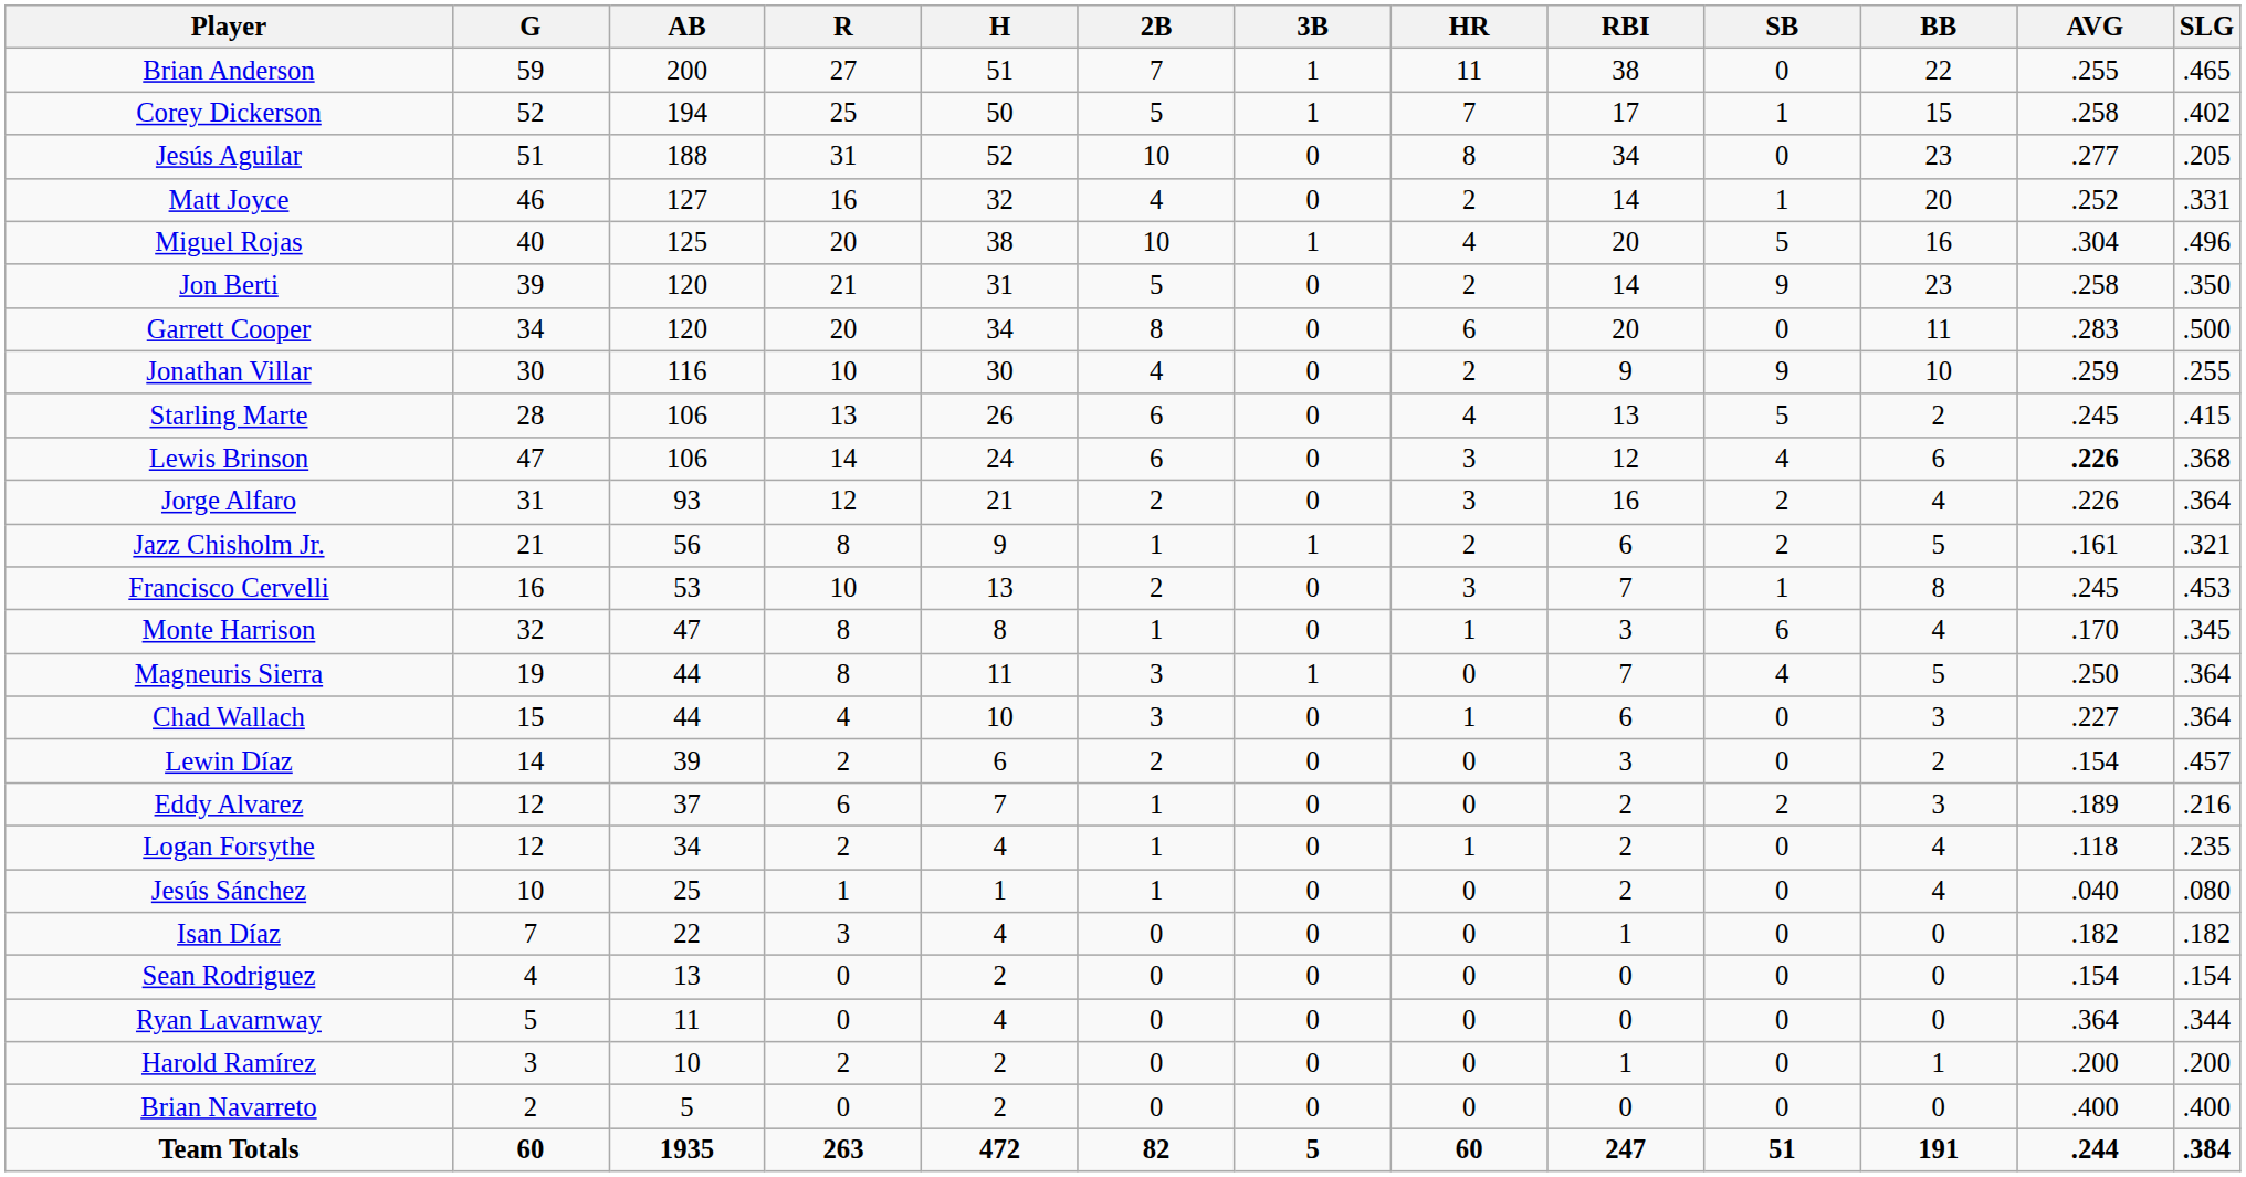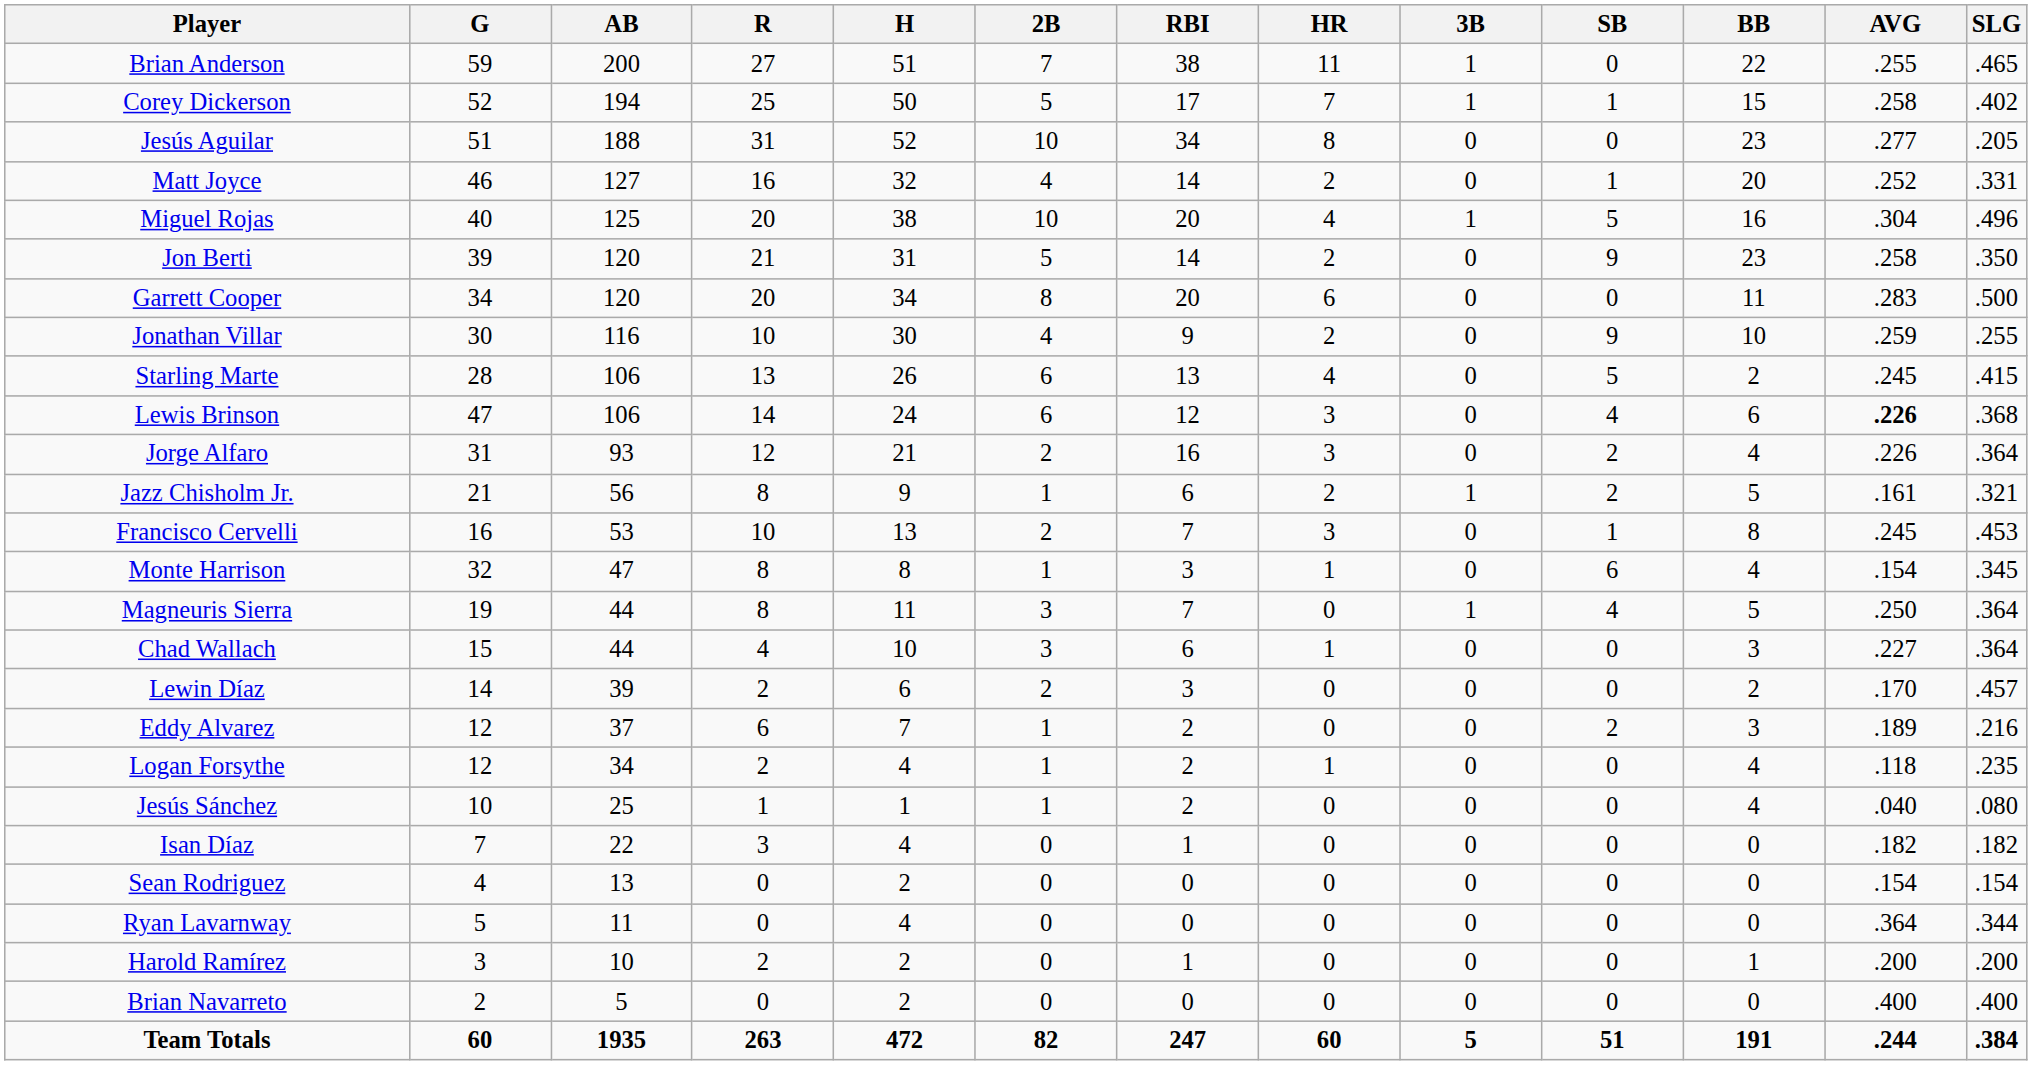 <table class=wikitable style="text-align:center">
 <tr>
 <th bgcolor=#DDDDFF; width="20%">Player</th>
 <th bgcolor=#DDDDFF; width="7%">G</th>
 <th bgcolor=#DDDDFF; width="7%">AB</th>
 <th bgcolor=#DDDDFF; width="7%">R</th>
 <th bgcolor=#DDDDFF; width="7%">H</th>
 <th bgcolor=#DDDDFF; width="7%">2B</th>
+<th bgcolor=#DDDDFF; width="7%">RBI</th>
+<th bgcolor=#DDDDFF; width="7%">HR</th>
 <th bgcolor=#DDDDFF; width="7%">3B</th>
-<th bgcolor=#DDDDFF; width="7%">HR</th>
-<th bgcolor=#DDDDFF; width="7%">RBI</th>
 <th bgcolor=#DDDDFF; width="7%">SB</th>
 <th bgcolor=#DDDDFF; width="7%">BB</th>
 <th bgcolor=#DDDDFF; width="7%">AVG</th>
 <th bgcolor=#DDDDFF; width="7%">SLG</th>
 </tr>
 <tr>
 <td><a href='#'>Brian Anderson</a></td>
 <td>59</td>
 <td>200</td>
 <td>27</td>
 <td>51</td>
 <td>7</td>
+<td>38</td>
+<td>11</td>
 <td>1</td>
-<td>11</td>
-<td>38</td>
 <td>0</td>
 <td>22</td>
 <td>.255</td>
 <td>.465</td>
 </tr>
 <tr>
 <td><a href='#'>Corey Dickerson</a></td>
 <td>52</td>
 <td>194</td>
 <td>25</td>
 <td>50</td>
 <td>5</td>
+<td>17</td>
+<td>7</td>
 <td>1</td>
-<td>7</td>
-<td>17</td>
 <td>1</td>
 <td>15</td>
 <td>.258</td>
 <td>.402</td>
 </tr>
 <tr>
 <td><a href='#'>Jesús Aguilar</a></td>
 <td>51</td>
 <td>188</td>
 <td>31</td>
 <td>52</td>
 <td>10</td>
+<td>34</td>
+<td>8</td>
 <td>0</td>
-<td>8</td>
-<td>34</td>
 <td>0</td>
 <td>23</td>
 <td>.277</td>
 <td>.205</td>
 </tr>
 <tr>
 <td><a href='#'>Matt Joyce</a></td>
 <td>46</td>
 <td>127</td>
 <td>16</td>
 <td>32</td>
 <td>4</td>
+<td>14</td>
+<td>2</td>
 <td>0</td>
-<td>2</td>
-<td>14</td>
 <td>1</td>
 <td>20</td>
 <td>.252</td>
 <td>.331</td>
 </tr>
 <tr>
 <td><a href='#'>Miguel Rojas</a></td>
 <td>40</td>
 <td>125</td>
 <td>20</td>
 <td>38</td>
 <td>10</td>
+<td>20</td>
+<td>4</td>
 <td>1</td>
-<td>4</td>
-<td>20</td>
 <td>5</td>
 <td>16</td>
 <td>.304</td>
 <td>.496</td>
 </tr>
 <tr>
 <td><a href='#'>Jon Berti</a></td>
 <td>39</td>
 <td>120</td>
 <td>21</td>
 <td>31</td>
 <td>5</td>
+<td>14</td>
+<td>2</td>
 <td>0</td>
-<td>2</td>
-<td>14</td>
 <td>9</td>
 <td>23</td>
 <td>.258</td>
 <td>.350</td>
 </tr>
 <tr>
 <td><a href='#'>Garrett Cooper</a></td>
 <td>34</td>
 <td>120</td>
 <td>20</td>
 <td>34</td>
 <td>8</td>
+<td>20</td>
+<td>6</td>
 <td>0</td>
-<td>6</td>
-<td>20</td>
 <td>0</td>
 <td>11</td>
 <td>.283</td>
 <td>.500</td>
 </tr>
 <tr>
 <td><a href='#'>Jonathan Villar</a></td>
 <td>30</td>
 <td>116</td>
 <td>10</td>
 <td>30</td>
 <td>4</td>
+<td>9</td>
+<td>2</td>
 <td>0</td>
-<td>2</td>
-<td>9</td>
 <td>9</td>
 <td>10</td>
 <td>.259</td>
 <td>.255</td>
 </tr>
 <tr>
 <td><a href='#'>Starling Marte</a></td>
 <td>28</td>
 <td>106</td>
 <td>13</td>
 <td>26</td>
 <td>6</td>
+<td>13</td>
+<td>4</td>
 <td>0</td>
-<td>4</td>
-<td>13</td>
 <td>5</td>
 <td>2</td>
 <td>.245</td>
 <td>.415</td>
 </tr>
 <tr>
 <td><a href='#'>Lewis Brinson</a></td>
 <td>47</td>
 <td>106</td>
 <td>14</td>
 <td>24</td>
 <td>6</td>
+<td>12</td>
+<td>3</td>
 <td>0</td>
-<td>3</td>
-<td>12</td>
 <td>4</td>
 <td>6</td>
 <td><strong>.226</strong></td>
 <td>.368</td>
 </tr>
 <tr>
 <td><a href='#'>Jorge Alfaro</a></td>
 <td>31</td>
 <td>93</td>
 <td>12</td>
 <td>21</td>
 <td>2</td>
+<td>16</td>
+<td>3</td>
 <td>0</td>
-<td>3</td>
-<td>16</td>
 <td>2</td>
 <td>4</td>
 <td>.226</td>
 <td>.364</td>
 </tr>
 <tr>
 <td><a href='#'>Jazz Chisholm Jr.</a></td>
 <td>21</td>
 <td>56</td>
 <td>8</td>
 <td>9</td>
 <td>1</td>
+<td>6</td>
+<td>2</td>
 <td>1</td>
-<td>2</td>
-<td>6</td>
 <td>2</td>
 <td>5</td>
 <td>.161</td>
 <td>.321</td>
 </tr>
 <tr>
 <td><a href='#'>Francisco Cervelli</a></td>
 <td>16</td>
 <td>53</td>
 <td>10</td>
 <td>13</td>
 <td>2</td>
+<td>7</td>
+<td>3</td>
 <td>0</td>
-<td>3</td>
-<td>7</td>
 <td>1</td>
 <td>8</td>
 <td>.245</td>
 <td>.453</td>
 </tr>
 <tr>
 <td><a href='#'>Monte Harrison</a></td>
 <td>32</td>
 <td>47</td>
 <td>8</td>
 <td>8</td>
 <td>1</td>
+<td>3</td>
+<td>1</td>
 <td>0</td>
-<td>1</td>
-<td>3</td>
 <td>6</td>
 <td>4</td>
-<td>.170</td>
+<td>.154</td>
 <td>.345</td>
 </tr>
 <tr>
 <td><a href='#'>Magneuris Sierra</a></td>
 <td>19</td>
 <td>44</td>
 <td>8</td>
 <td>11</td>
 <td>3</td>
+<td>7</td>
+<td>0</td>
 <td>1</td>
-<td>0</td>
-<td>7</td>
 <td>4</td>
 <td>5</td>
 <td>.250</td>
 <td>.364</td>
 </tr>
 <tr>
 <td><a href='#'>Chad Wallach</a></td>
 <td>15</td>
 <td>44</td>
 <td>4</td>
 <td>10</td>
 <td>3</td>
+<td>6</td>
+<td>1</td>
 <td>0</td>
-<td>1</td>
-<td>6</td>
 <td>0</td>
 <td>3</td>
 <td>.227</td>
 <td>.364</td>
 </tr>
 <tr>
 <td><a href='#'>Lewin Díaz</a></td>
 <td>14</td>
 <td>39</td>
 <td>2</td>
 <td>6</td>
 <td>2</td>
+<td>3</td>
 <td>0</td>
 <td>0</td>
-<td>3</td>
 <td>0</td>
 <td>2</td>
-<td>.154</td>
+<td>.170</td>
 <td>.457</td>
 </tr>
 <tr>
 <td><a href='#'>Eddy Alvarez</a></td>
 <td>12</td>
 <td>37</td>
 <td>6</td>
 <td>7</td>
 <td>1</td>
+<td>2</td>
 <td>0</td>
 <td>0</td>
-<td>2</td>
 <td>2</td>
 <td>3</td>
 <td>.189</td>
 <td>.216</td>
 </tr>
 <tr>
 <td><a href='#'>Logan Forsythe</a></td>
 <td>12</td>
 <td>34</td>
 <td>2</td>
 <td>4</td>
 <td>1</td>
+<td>2</td>
+<td>1</td>
 <td>0</td>
-<td>1</td>
-<td>2</td>
 <td>0</td>
 <td>4</td>
 <td>.118</td>
 <td>.235</td>
 </tr>
 <tr>
 <td><a href='#'>Jesús Sánchez</a></td>
 <td>10</td>
 <td>25</td>
 <td>1</td>
 <td>1</td>
 <td>1</td>
+<td>2</td>
 <td>0</td>
 <td>0</td>
-<td>2</td>
 <td>0</td>
 <td>4</td>
 <td>.040</td>
 <td>.080</td>
 </tr>
 <tr>
 <td><a href='#'>Isan Díaz</a></td>
 <td>7</td>
 <td>22</td>
 <td>3</td>
 <td>4</td>
 <td>0</td>
+<td>1</td>
 <td>0</td>
 <td>0</td>
-<td>1</td>
 <td>0</td>
 <td>0</td>
 <td>.182</td>
 <td>.182</td>
 </tr>
 <tr>
 <td><a href='#'>Sean Rodriguez</a></td>
 <td>4</td>
 <td>13</td>
 <td>0</td>
 <td>2</td>
 <td>0</td>
 <td>0</td>
 <td>0</td>
 <td>0</td>
 <td>0</td>
 <td>0</td>
 <td>.154</td>
 <td>.154</td>
 </tr>
 <tr>
 <td><a href='#'>Ryan Lavarnway</a></td>
 <td>5</td>
 <td>11</td>
 <td>0</td>
 <td>4</td>
 <td>0</td>
 <td>0</td>
 <td>0</td>
 <td>0</td>
 <td>0</td>
 <td>0</td>
 <td>.364</td>
 <td>.344</td>
 </tr>
 <tr>
 <td><a href='#'>Harold Ramírez</a></td>
 <td>3</td>
 <td>10</td>
 <td>2</td>
 <td>2</td>
 <td>0</td>
+<td>1</td>
 <td>0</td>
 <td>0</td>
-<td>1</td>
 <td>0</td>
 <td>1</td>
 <td>.200</td>
 <td>.200</td>
 </tr>
 <tr>
 <td><a href='#'>Brian Navarreto</a></td>
 <td>2</td>
 <td>5</td>
 <td>0</td>
 <td>2</td>
 <td>0</td>
 <td>0</td>
 <td>0</td>
 <td>0</td>
 <td>0</td>
 <td>0</td>
 <td>.400</td>
 <td>.400</td>
 </tr>
 <tr>
 <td><strong>Team Totals</strong></td>
 <td><strong>60</strong></td>
 <td><strong>1935</strong></td>
 <td><strong>263</strong></td>
 <td><strong>472</strong></td>
 <td><strong>82</strong></td>
+<td><strong>247</strong></td>
+<td><strong>60</strong></td>
 <td><strong>5</strong></td>
-<td><strong>60</strong></td>
-<td><strong>247</strong></td>
 <td><strong>51</strong></td>
 <td><strong>191</strong></td>
 <td><strong>.244</strong></td>
 <td><strong>.384</strong></td>
 </tr>
 </table>
